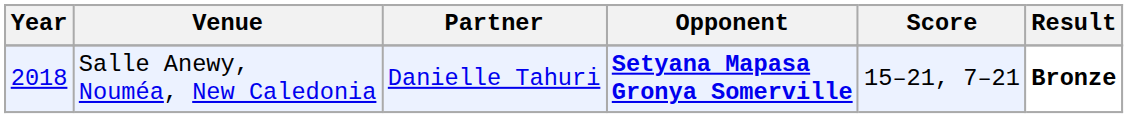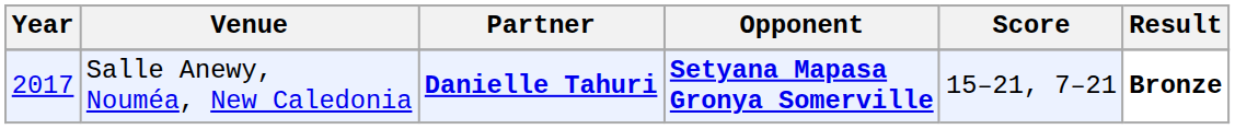 <table class="sortable wikitable" style="font-size: 90%;">
 <tr>
 <th>Year</th>
 <th>Venue</th>
 <th>Partner</th>
 <th>Opponent</th>
 <th>Score</th>
 <th>Result</th>
 </tr>
 <tr>
 </tr>
 <tr style="background:#ECF2FF">
-<td align="center"><a href='#'>2018</a></td>
+<td align="center"><a href='#'>2017</a></td>
 <td align="left">Salle Anewy,<br><a href='#'>Nouméa</a>, <a href='#'>New Caledonia</a></td>
-<td align="left"> <a href='#'>Danielle Tahuri</a></td>
+<td align="left"><strong> <a href='#'>Danielle Tahuri</a></strong></td>
 <td align="left"><strong> <a href='#'>Setyana Mapasa</a><br> <a href='#'>Gronya Somerville</a></strong></td>
 <td align="left">15–21, 7–21</td>
 <td style="text-align:left; background:white"> <strong>Bronze</strong></td>
 </tr>
 </table>
